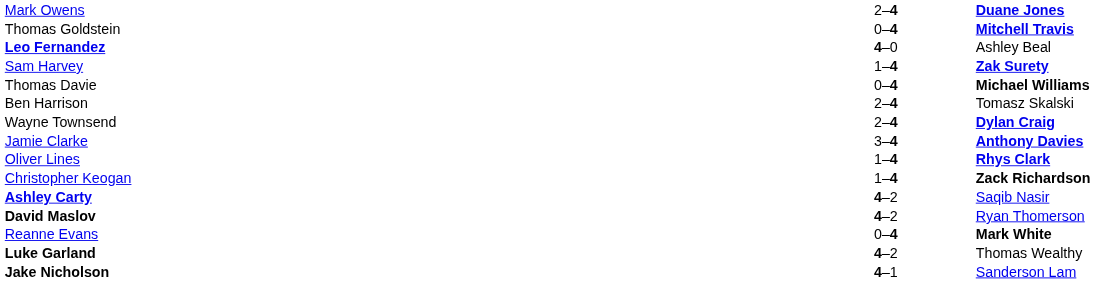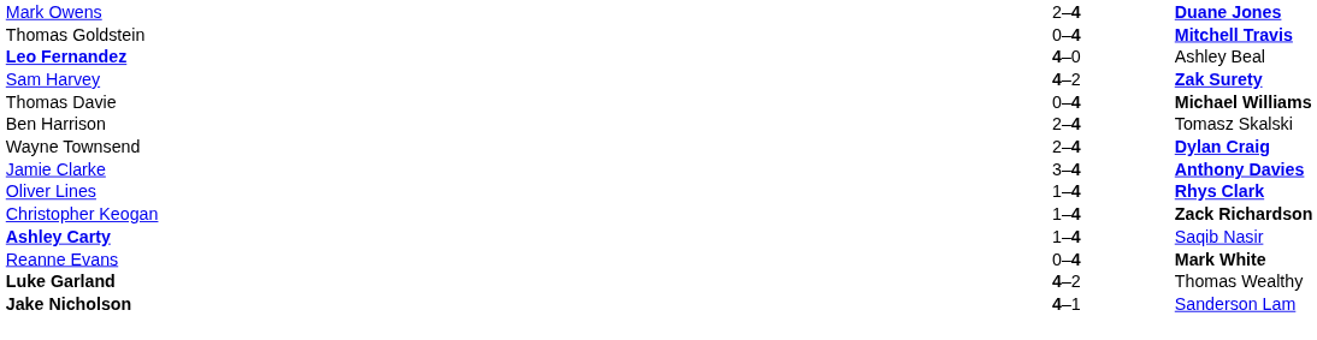 <table width="100%" cellspacing="1">
 <tr>
 <th width=45%></th>
 <th width=10%></th>
 <th width=45%></th>
 </tr>
 <tr>
 <td> <a href='#'>Mark Owens</a></td>
 <td align="center">2–<strong>4</strong></td>
 <td> <strong><a href='#'>Duane Jones</a></strong></td>
 </tr>
 <tr>
 <td> Thomas Goldstein</td>
 <td align="center">0–<strong>4</strong></td>
 <td> <strong><a href='#'>Mitchell Travis</a></strong></td>
 </tr>
 <tr>
 <td> <strong><a href='#'>Leo Fernandez</a></strong></td>
 <td align="center"><strong>4</strong>–0</td>
 <td> Ashley Beal</td>
 </tr>
 <tr>
 <td> <a href='#'>Sam Harvey</a></td>
-<td align="center">1–<strong>4</strong></td>
+<td align="center"><strong>4</strong>–2</td>
 <td> <strong><a href='#'>Zak Surety</a></strong></td>
 </tr>
 <tr>
 <td> Thomas Davie</td>
 <td align="center">0–<strong>4</strong></td>
 <td> <strong>Michael Williams</strong></td>
 </tr>
 <tr>
 <td> Ben Harrison</td>
 <td align="center">2–<strong>4</strong></td>
 <td> Tomasz Skalski</td>
 </tr>
 <tr>
 <td> Wayne Townsend</td>
 <td align="center">2–<strong>4</strong></td>
 <td> <strong><a href='#'>Dylan Craig</a></strong></td>
 </tr>
 <tr>
 <td> <a href='#'>Jamie Clarke</a></td>
 <td align="center">3–<strong>4</strong></td>
 <td> <strong><a href='#'>Anthony Davies</a></strong></td>
 </tr>
 <tr>
 <td> <a href='#'>Oliver Lines</a></td>
 <td align="center">1–<strong>4</strong></td>
 <td> <strong><a href='#'>Rhys Clark</a></strong></td>
 </tr>
 <tr>
 <td> <a href='#'>Christopher Keogan</a></td>
 <td align="center">1–<strong>4</strong></td>
 <td> <strong>Zack Richardson</strong></td>
 </tr>
 <tr>
 <td> <strong><a href='#'>Ashley Carty</a></strong></td>
-<td align="center"><strong>4</strong>–2</td>
+<td align="center">1–<strong>4</strong></td>
 <td> <a href='#'>Saqib Nasir</a></td>
-</tr>
-<tr>
-<td> <strong>David Maslov</strong></td>
-<td align="center"><strong>4</strong>–2</td>
-<td> <a href='#'>Ryan Thomerson</a></td>
 </tr>
 <tr>
 <td> <a href='#'>Reanne Evans</a></td>
 <td align="center">0–<strong>4</strong></td>
 <td> <strong>Mark White</strong></td>
 </tr>
 <tr>
 <td> <strong>Luke Garland</strong></td>
 <td align="center"><strong>4</strong>–2</td>
 <td> Thomas Wealthy</td>
 </tr>
 <tr>
 <td> <strong>Jake Nicholson</strong></td>
 <td align="center"><strong>4</strong>–1</td>
 <td> <a href='#'>Sanderson Lam</a></td>
 </tr>
 </table>
